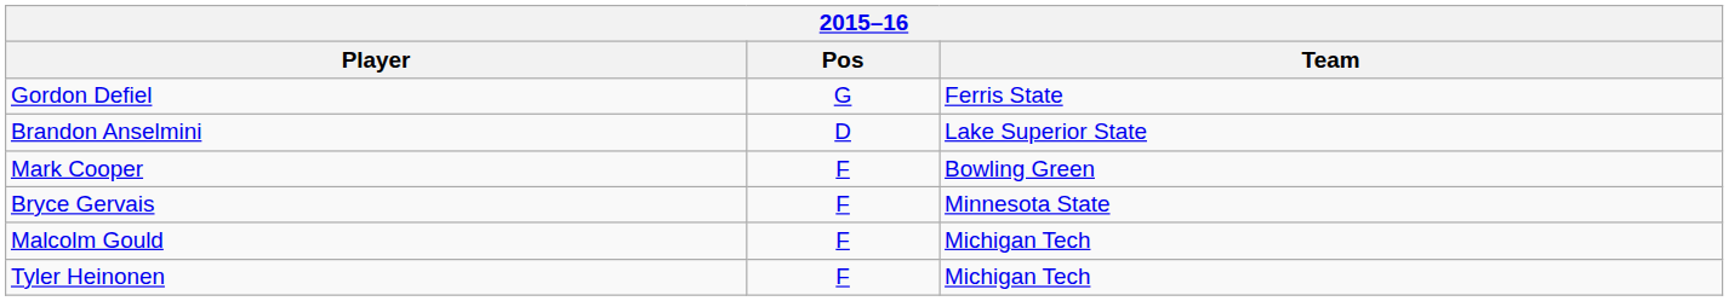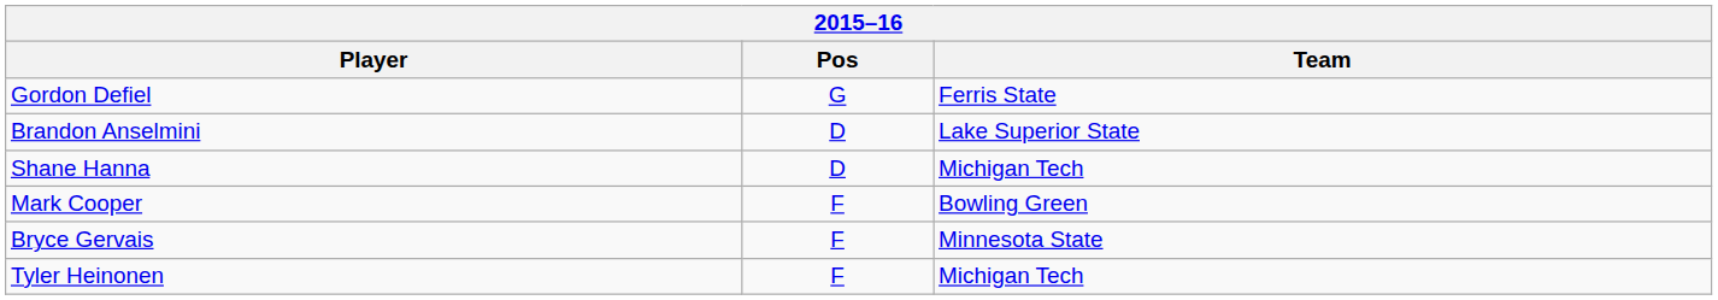 <table class="wikitable" width=95%>
 <tr>
 <th colspan=3><a href='#'>2015–16</a></th>
 </tr>
 <tr>
 <th>Player</th>
 <th>Pos</th>
 <th>Team</th>
 </tr>
 <tr>
 <td><a href='#'>Gordon Defiel</a></td>
 <td align=center><a href='#'>G</a></td>
 <td><a href='#'>Ferris State</a></td>
 </tr>
 <tr>
 <td><a href='#'>Brandon Anselmini</a></td>
 <td align=center><a href='#'>D</a></td>
 <td><a href='#'>Lake Superior State</a></td>
 </tr>
 <tr>
+<td><a href='#'>Shane Hanna</a></td>
+<td align=center><a href='#'>D</a></td>
+<td><a href='#'>Michigan Tech</a></td>
+</tr>
+<tr>
 <td><a href='#'>Mark Cooper</a></td>
 <td align=center><a href='#'>F</a></td>
 <td><a href='#'>Bowling Green</a></td>
 </tr>
 <tr>
 <td><a href='#'>Bryce Gervais</a></td>
 <td align=center><a href='#'>F</a></td>
 <td><a href='#'>Minnesota State</a></td>
 </tr>
 <tr>
-<td><a href='#'>Malcolm Gould</a></td>
-<td align=center><a href='#'>F</a></td>
-<td><a href='#'>Michigan Tech</a></td>
-</tr>
-<tr>
 <td><a href='#'>Tyler Heinonen</a></td>
 <td align=center><a href='#'>F</a></td>
 <td><a href='#'>Michigan Tech</a></td>
 </tr>
 </table>
